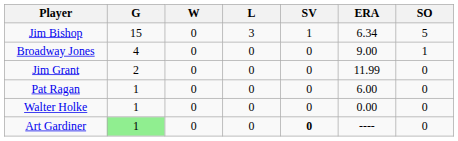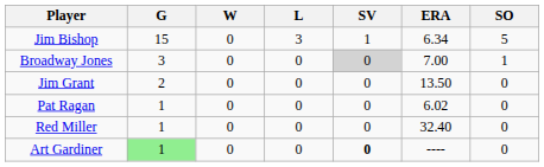 <table class="wikitable sortable">
 <tr>
 <th bgcolor="#DDDDFF" width="16%">Player</th>
 <th bgcolor="#DDDDFF" width="9%">G</th>
 <th bgcolor="#DDDDFF" width="9%">W</th>
 <th bgcolor="#DDDDFF" width="9%">L</th>
 <th bgcolor="#DDDDFF" width="9%">SV</th>
 <th bgcolor="#DDDDFF" width="9%">ERA</th>
 <th bgcolor="#DDDDFF" width="9%">SO</th>
 </tr>
 <tr align="center">
 <td><a href='#'>Jim Bishop</a></td>
 <td>15</td>
 <td>0</td>
 <td>3</td>
 <td>1</td>
 <td>6.34</td>
 <td>5</td>
 </tr>
 <tr align=center>
 <td><a href='#'>Broadway Jones</a></td>
-<td>4</td>
+<td>3</td>
 <td>0</td>
 <td>0</td>
-<td>0</td>
-<td>9.00</td>
+<td style="background: lightgrey;">0</td>
+<td>7.00</td>
 <td>1</td>
 </tr>
 <tr align=center>
 <td><a href='#'>Jim Grant</a></td>
 <td>2</td>
 <td>0</td>
 <td>0</td>
 <td>0</td>
-<td>11.99</td>
+<td>13.50</td>
 <td>0</td>
 </tr>
 <tr align=center>
 <td><a href='#'>Pat Ragan</a></td>
 <td>1</td>
 <td>0</td>
 <td>0</td>
 <td>0</td>
-<td>6.00</td>
+<td>6.02</td>
 <td>0</td>
 </tr>
 <tr align=center>
-<td><a href='#'>Walter Holke</a></td>
+<td><a href='#'>Red Miller</a></td>
 <td>1</td>
 <td>0</td>
 <td>0</td>
 <td>0</td>
-<td>0.00</td>
+<td>32.40</td>
 <td>0</td>
 </tr>
 <tr align=center>
 <td><a href='#'>Art Gardiner</a></td>
 <td style="background: lightgreen;">1</td>
 <td>0</td>
 <td>0</td>
 <td><strong>0</strong></td>
 <td>----</td>
 <td>0</td>
 </tr>
 </table>
